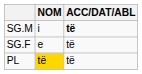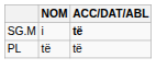 <table class="wikitable">
 <tr>
 <th></th>
 <th>NOM</th>
 <th>ACC/DAT/ABL</th>
 </tr>
 <tr>
 <td>SG.M</td>
 <td>i</td>
 <td><strong>të</strong></td>
 </tr>
 <tr>
-<td>SG.F</td>
-<td>e</td>
+<td>PL</td>
 <td>të</td>
-</tr>
-<tr>
-<td>PL</td>
-<td style="background: gold;">të</td>
 <td>të</td>
 </tr>
 </table>
